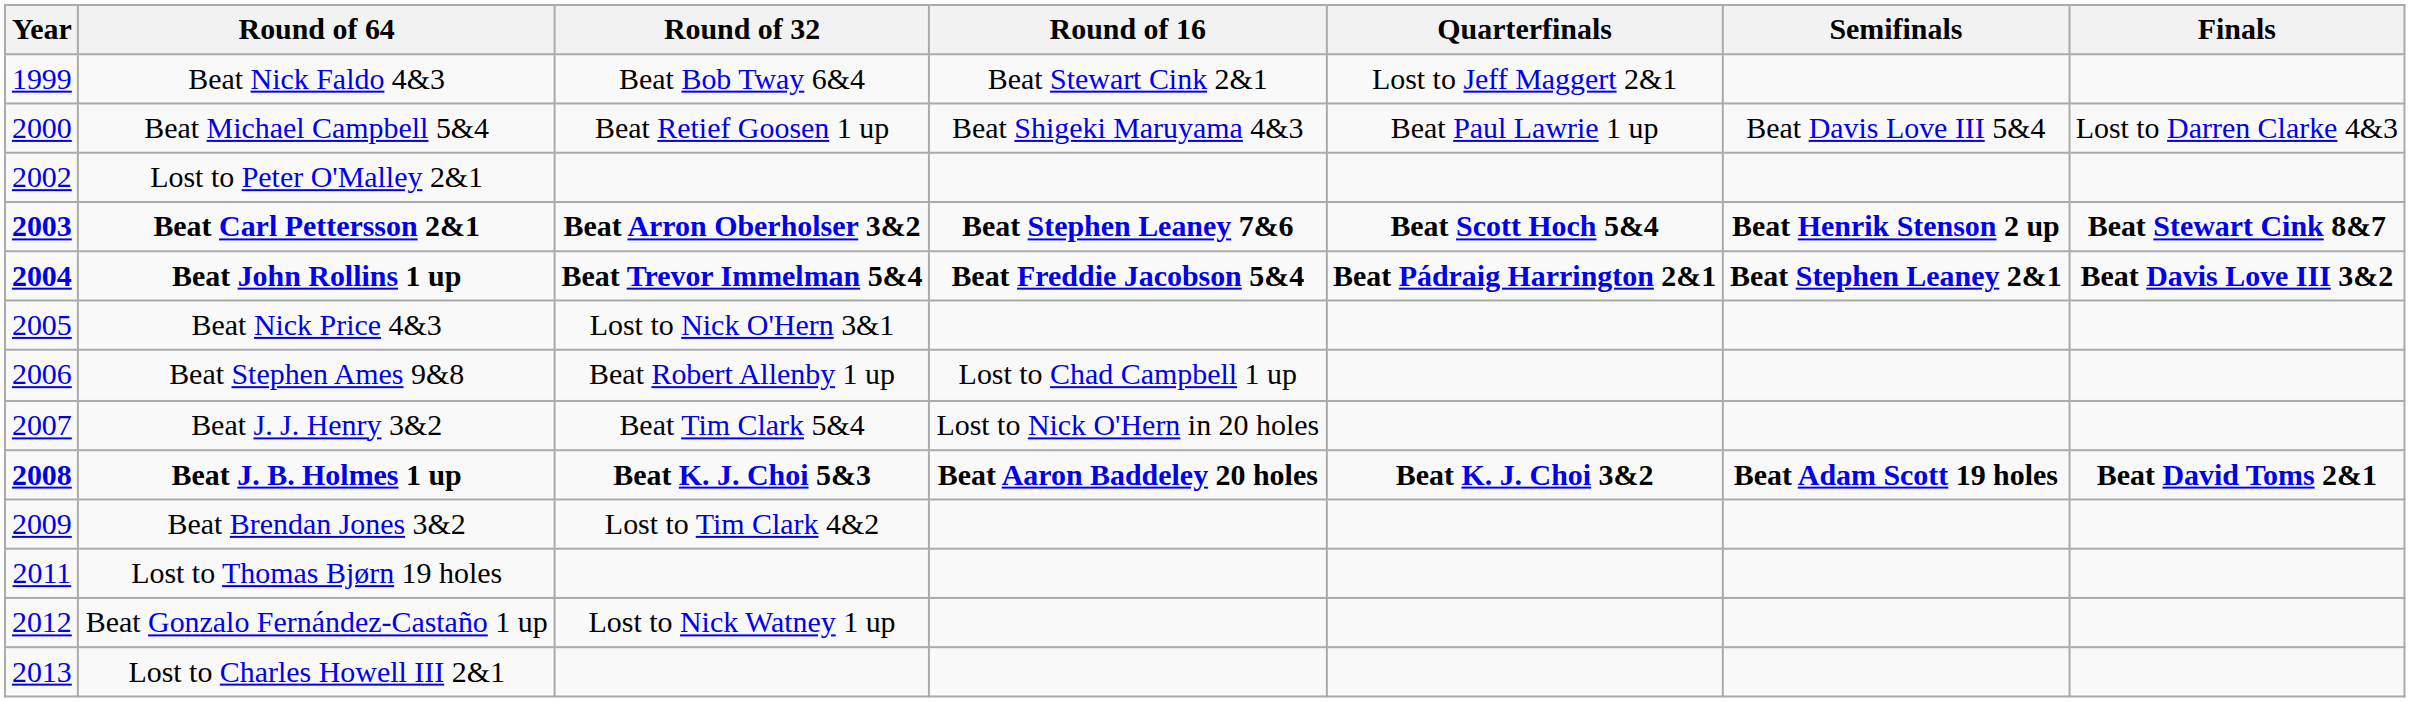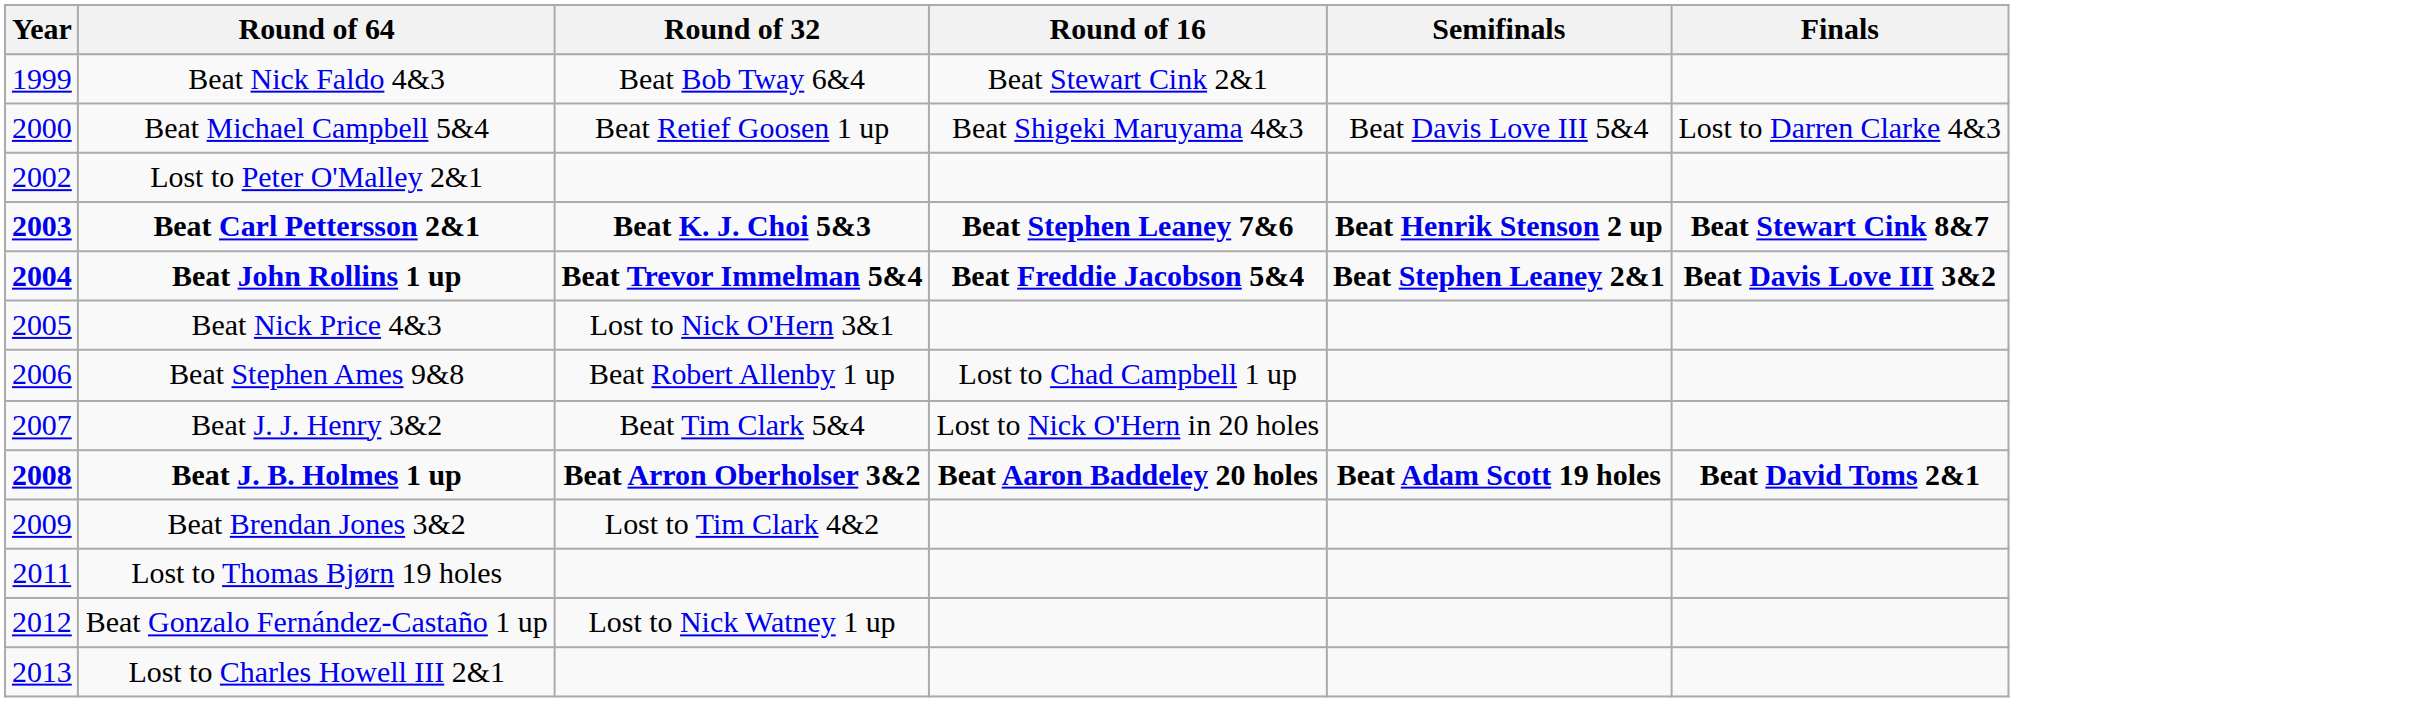 <table class="wikitable" style="text-align:center; font-size:95%">
 <tr>
 <th>Year</th>
 <th>Round of 64</th>
 <th>Round of 32</th>
 <th>Round of 16</th>
-<th>Quarterfinals</th>
 <th>Semifinals</th>
 <th>Finals</th>
 </tr>
 <tr>
 <td><a href='#'>1999</a></td>
 <td>Beat <a href='#'>Nick Faldo</a> 4&3</td>
 <td>Beat <a href='#'>Bob Tway</a> 6&4</td>
 <td>Beat <a href='#'>Stewart Cink</a> 2&1</td>
-<td>Lost to <a href='#'>Jeff Maggert</a> 2&1</td>
 <td></td>
 <td></td>
 </tr>
 <tr>
 <td><a href='#'>2000</a></td>
 <td>Beat <a href='#'>Michael Campbell</a> 5&4</td>
 <td>Beat <a href='#'>Retief Goosen</a> 1 up</td>
 <td>Beat <a href='#'>Shigeki Maruyama</a> 4&3</td>
-<td>Beat <a href='#'>Paul Lawrie</a> 1 up</td>
 <td>Beat <a href='#'>Davis Love III</a> 5&4</td>
 <td>Lost to <a href='#'>Darren Clarke</a> 4&3</td>
 </tr>
 <tr>
 <td><a href='#'>2002</a></td>
 <td>Lost to <a href='#'>Peter O'Malley</a> 2&1</td>
 <td></td>
 <td></td>
 <td></td>
 <td></td>
-<td></td>
 </tr>
 <tr>
 <td><strong><a href='#'>2003</a></strong></td>
 <td><strong>Beat <a href='#'>Carl Pettersson</a> 2&1</strong></td>
-<td><strong>Beat <a href='#'>Arron Oberholser</a> 3&2</strong></td>
+<td><strong>Beat <a href='#'>K. J. Choi</a> 5&3</strong></td>
 <td><strong>Beat <a href='#'>Stephen Leaney</a> 7&6</strong></td>
-<td><strong>Beat <a href='#'>Scott Hoch</a> 5&4</strong></td>
 <td><strong>Beat <a href='#'>Henrik Stenson</a> 2 up</strong></td>
 <td><strong>Beat <a href='#'>Stewart Cink</a> 8&7</strong></td>
 </tr>
 <tr>
 <td><strong><a href='#'>2004</a></strong></td>
 <td><strong>Beat <a href='#'>John Rollins</a> 1 up</strong></td>
 <td><strong>Beat <a href='#'>Trevor Immelman</a> 5&4</strong></td>
 <td><strong>Beat <a href='#'>Freddie Jacobson</a> 5&4</strong></td>
-<td><strong>Beat <a href='#'>Pádraig Harrington</a> 2&1</strong></td>
 <td><strong>Beat <a href='#'>Stephen Leaney</a> 2&1</strong></td>
 <td><strong>Beat <a href='#'>Davis Love III</a> 3&2</strong></td>
 </tr>
 <tr>
 <td><a href='#'>2005</a></td>
 <td>Beat <a href='#'>Nick Price</a> 4&3</td>
 <td>Lost to <a href='#'>Nick O'Hern</a> 3&1</td>
-<td></td>
 <td></td>
 <td></td>
 <td></td>
 </tr>
 <tr>
 <td><a href='#'>2006</a></td>
 <td>Beat <a href='#'>Stephen Ames</a> 9&8</td>
 <td>Beat <a href='#'>Robert Allenby</a> 1 up</td>
 <td>Lost to <a href='#'>Chad Campbell</a> 1 up</td>
 <td></td>
 <td></td>
-<td></td>
 </tr>
 <tr>
 <td><a href='#'>2007</a></td>
 <td>Beat <a href='#'>J. J. Henry</a> 3&2</td>
 <td>Beat <a href='#'>Tim Clark</a> 5&4</td>
 <td>Lost to <a href='#'>Nick O'Hern</a> in 20 holes</td>
 <td></td>
 <td></td>
-<td></td>
 </tr>
 <tr>
 <td><strong><a href='#'>2008</a></strong></td>
 <td><strong>Beat <a href='#'>J. B. Holmes</a> 1 up</strong></td>
-<td><strong>Beat <a href='#'>K. J. Choi</a> 5&3</strong></td>
+<td><strong>Beat <a href='#'>Arron Oberholser</a> 3&2</strong></td>
 <td><strong>Beat <a href='#'>Aaron Baddeley</a> 20 holes</strong></td>
-<td><strong>Beat <a href='#'>K. J. Choi</a> 3&2</strong></td>
 <td><strong>Beat <a href='#'>Adam Scott</a> 19 holes</strong></td>
 <td><strong>Beat <a href='#'>David Toms</a> 2&1</strong></td>
 </tr>
 <tr>
 <td><a href='#'>2009</a></td>
 <td>Beat <a href='#'>Brendan Jones</a> 3&2</td>
 <td>Lost to <a href='#'>Tim Clark</a> 4&2</td>
 <td></td>
 <td></td>
 <td></td>
-<td></td>
 </tr>
 <tr>
 <td><a href='#'>2011</a></td>
 <td>Lost to <a href='#'>Thomas Bjørn</a> 19 holes</td>
-<td></td>
 <td></td>
 <td></td>
 <td></td>
 <td></td>
 </tr>
 <tr>
 <td><a href='#'>2012</a></td>
 <td>Beat <a href='#'>Gonzalo Fernández-Castaño</a> 1 up</td>
 <td>Lost to <a href='#'>Nick Watney</a> 1 up</td>
 <td></td>
 <td></td>
 <td></td>
-<td></td>
 </tr>
 <tr>
 <td><a href='#'>2013</a></td>
 <td>Lost to <a href='#'>Charles Howell III</a> 2&1</td>
 <td></td>
 <td></td>
 <td></td>
 <td></td>
-<td></td>
 </tr>
 </table>
